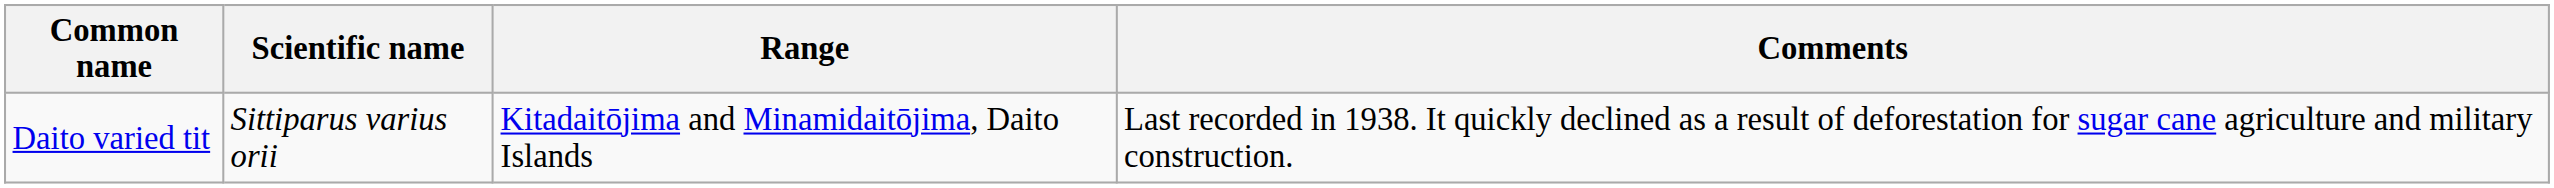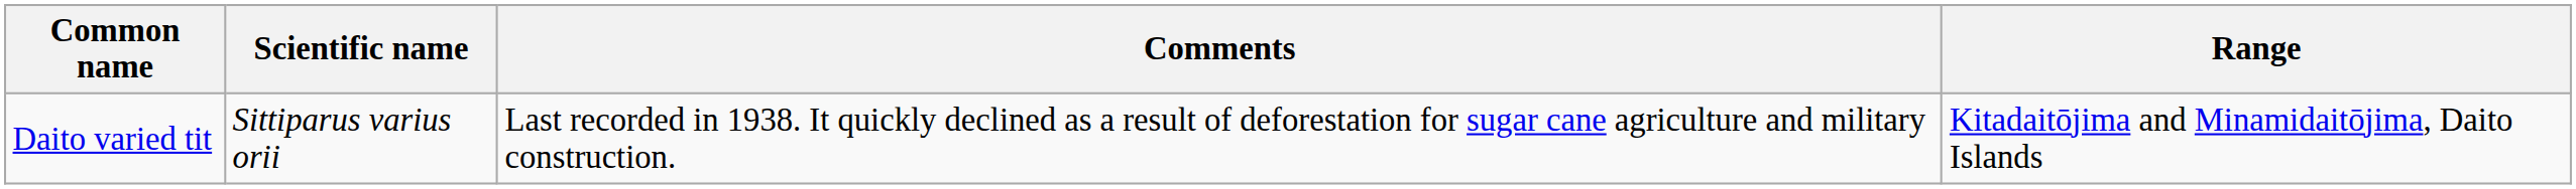 <table class="wikitable sortable">
 <tr>
 <th>Common name</th>
 <th>Scientific name</th>
+<th class="unsortable">Comments</th>
 <th>Range</th>
-<th class="unsortable">Comments</th>
 </tr>
 <tr>
 <td><a href='#'>Daito varied tit</a></td>
 <td><em>Sittiparus varius orii</em></td>
+<td>Last recorded in 1938. It quickly declined as a result of deforestation for <a href='#'>sugar cane</a> agriculture and military construction.</td>
 <td><a href='#'>Kitadaitōjima</a> and <a href='#'>Minamidaitōjima</a>, Daito Islands</td>
-<td>Last recorded in 1938. It quickly declined as a result of deforestation for <a href='#'>sugar cane</a> agriculture and military construction.</td>
 </tr>
 </table>
